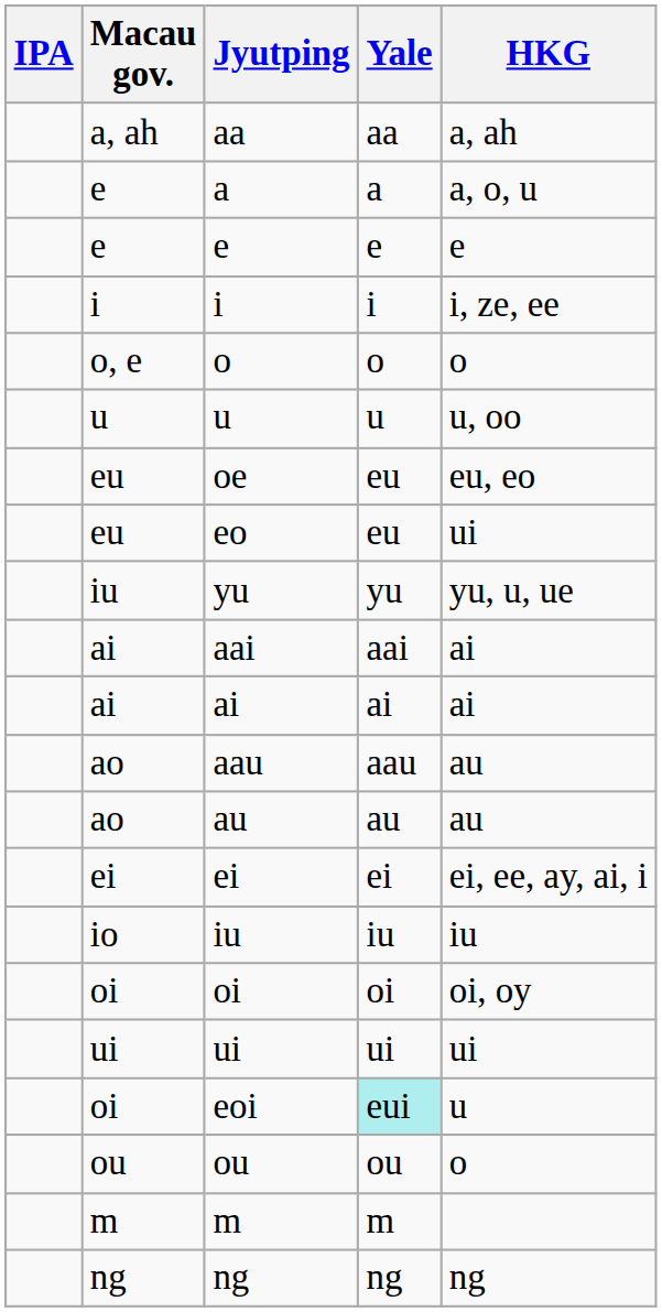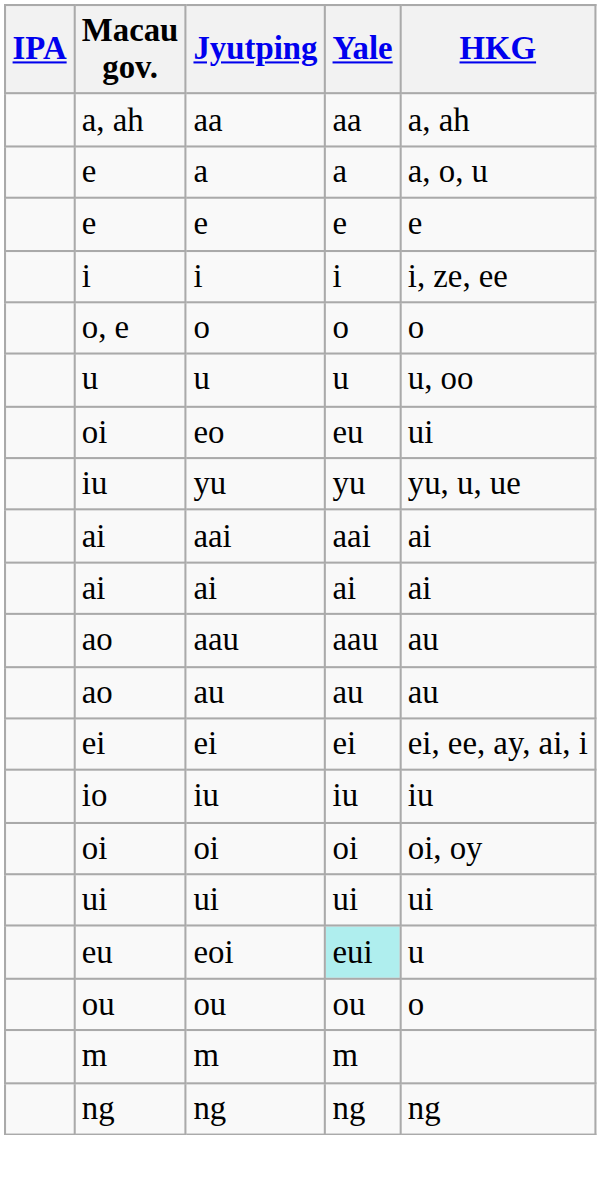 <table class="wikitable">
 <tr>
 <th><a href='#'>IPA</a></th>
 <th><strong>Macau<br>gov.</strong></th>
 <th><a href='#'>Jyutping</a></th>
 <th><a href='#'>Yale</a></th>
 <th><a href='#'>HKG</a></th>
 </tr>
 <tr valign=top>
 <td></td>
 <td>a, ah</td>
 <td>aa</td>
 <td>aa</td>
 <td>a, ah</td>
 </tr>
 <tr>
 <td></td>
 <td>e</td>
 <td>a</td>
 <td>a</td>
 <td>a, o, u</td>
 </tr>
 <tr>
 <td></td>
 <td>e</td>
 <td>e</td>
 <td>e</td>
 <td>e</td>
 </tr>
 <tr>
 <td></td>
 <td>i</td>
 <td>i</td>
 <td>i</td>
 <td>i, ze, ee</td>
 </tr>
 <tr>
 <td></td>
 <td>o, e</td>
 <td>o</td>
 <td>o</td>
 <td>o</td>
 </tr>
 <tr>
 <td></td>
 <td>u</td>
 <td>u</td>
 <td>u</td>
 <td>u, oo</td>
 </tr>
 <tr>
 <td></td>
-<td>eu</td>
-<td>oe</td>
-<td>eu</td>
-<td>eu, eo</td>
-</tr>
-<tr>
-<td></td>
-<td>eu</td>
+<td>oi</td>
 <td>eo</td>
 <td>eu</td>
 <td>ui</td>
 </tr>
 <tr>
 <td></td>
 <td>iu</td>
 <td>yu</td>
 <td>yu</td>
 <td>yu, u, ue</td>
 </tr>
 <tr>
 <td></td>
 <td>ai</td>
 <td>aai</td>
 <td>aai</td>
 <td>ai</td>
 </tr>
 <tr>
 <td></td>
 <td>ai</td>
 <td>ai</td>
 <td>ai</td>
 <td>ai</td>
 </tr>
 <tr>
 <td></td>
 <td>ao</td>
 <td>aau</td>
 <td>aau</td>
 <td>au</td>
 </tr>
 <tr>
 <td></td>
 <td>ao</td>
 <td>au</td>
 <td>au</td>
 <td>au</td>
 </tr>
 <tr>
 <td></td>
 <td>ei</td>
 <td>ei</td>
 <td>ei</td>
 <td>ei, ee, ay, ai, i</td>
 </tr>
 <tr>
 <td></td>
 <td>io</td>
 <td>iu</td>
 <td>iu</td>
 <td>iu</td>
 </tr>
 <tr>
 <td></td>
 <td>oi</td>
 <td>oi</td>
 <td>oi</td>
 <td>oi, oy</td>
 </tr>
 <tr>
 <td></td>
 <td>ui</td>
 <td>ui</td>
 <td>ui</td>
 <td>ui</td>
 </tr>
 <tr>
 <td></td>
-<td>oi</td>
+<td>eu</td>
 <td>eoi</td>
 <td style="background: paleturquoise;">eui</td>
 <td>u</td>
 </tr>
 <tr>
 <td></td>
 <td>ou</td>
 <td>ou</td>
 <td>ou</td>
 <td>o</td>
 </tr>
 <tr>
 <td></td>
 <td>m</td>
 <td>m</td>
 <td>m</td>
 <td></td>
 </tr>
 <tr>
 <td></td>
 <td>ng</td>
 <td>ng</td>
 <td>ng</td>
 <td>ng</td>
 </tr>
 </table>
